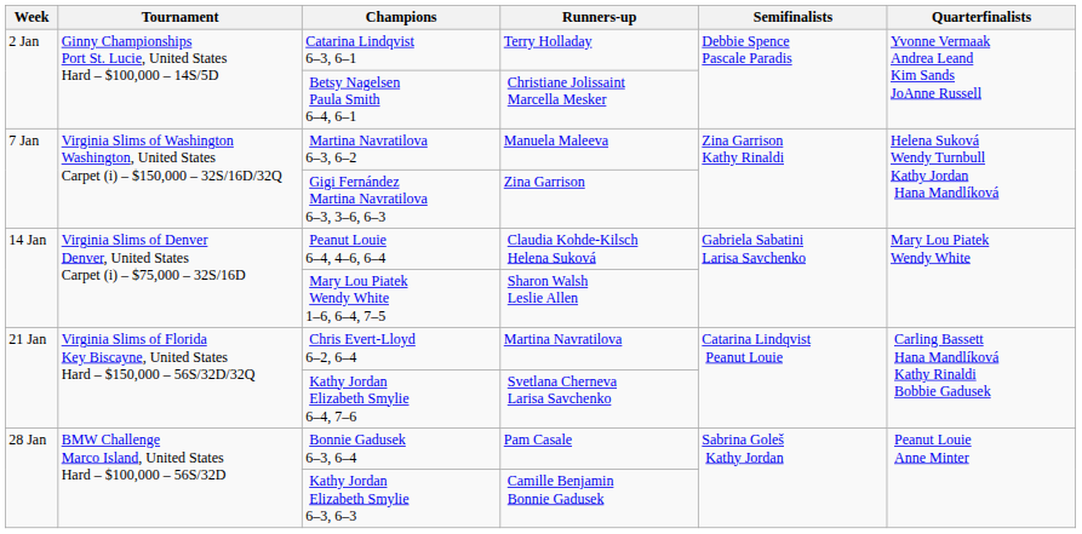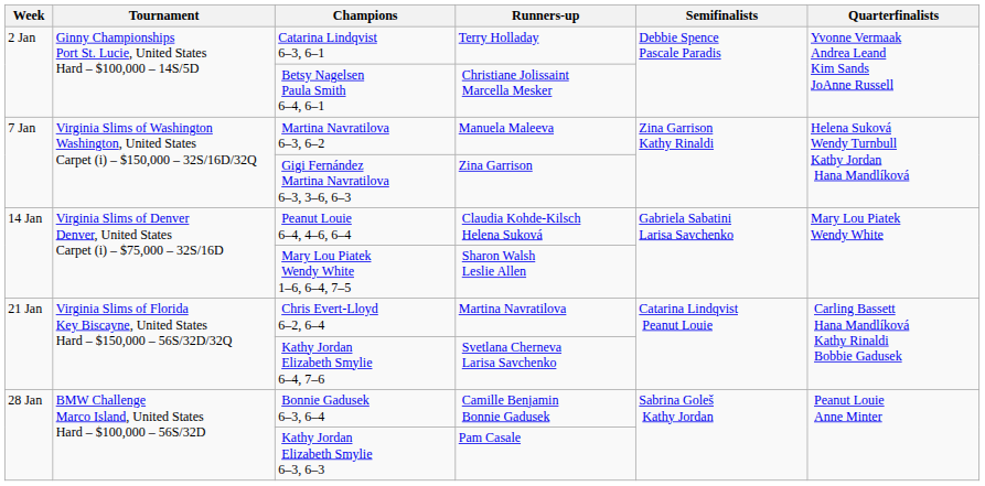 <table class=wikitable style=font-size:95%>
 <tr>
 <th style="width:48px;">Week</th>
 <th style="width:248px;">Tournament</th>
 <th style="width:200px;">Champions</th>
 <th style="width:200px;">Runners-up</th>
 <th style="width:190px;">Semifinalists</th>
 <th style="width:190px;">Quarterfinalists</th>
 </tr>
 <tr valign="top">
 <td rowspan=2>2 Jan</td>
 <td rowspan=2><a href='#'>Ginny Championships</a><br> <a href='#'>Port St. Lucie</a>, United States<br>Hard – $100,000 – 14S/5D</td>
 <td> <a href='#'>Catarina Lindqvist</a><br>6–3, 6–1</td>
 <td> <a href='#'>Terry Holladay</a></td>
 <td rowspan=2> <a href='#'>Debbie Spence</a> <br> <a href='#'>Pascale Paradis</a></td>
 <td rowspan=2> <a href='#'>Yvonne Vermaak</a>  <br> <a href='#'>Andrea Leand</a> <br> <a href='#'>Kim Sands</a> <br> <a href='#'>JoAnne Russell</a></td>
 </tr>
 <tr valign="top">
 <td> <a href='#'>Betsy Nagelsen</a><br> <a href='#'>Paula Smith</a><br>6–4, 6–1</td>
 <td> <a href='#'>Christiane Jolissaint</a><br> <a href='#'>Marcella Mesker</a></td>
 </tr>
 <tr valign="top">
 <td rowspan=2>7 Jan</td>
 <td rowspan=2><a href='#'>Virginia Slims of Washington</a><br> <a href='#'>Washington</a>, United States<br>Carpet (i) – $150,000 – 32S/16D/32Q</td>
 <td> <a href='#'>Martina Navratilova</a><br>6–3, 6–2</td>
 <td> <a href='#'>Manuela Maleeva</a></td>
 <td rowspan=2>  <a href='#'>Zina Garrison</a> <br> <a href='#'>Kathy Rinaldi</a></td>
 <td rowspan=2> <a href='#'>Helena Suková</a>  <br> <a href='#'>Wendy Turnbull</a> <br> <a href='#'>Kathy Jordan</a> <br> <a href='#'>Hana Mandlíková</a></td>
 </tr>
 <tr valign="top">
 <td> <a href='#'>Gigi Fernández</a><br> <a href='#'>Martina Navratilova</a><br>6–3, 3–6, 6–3</td>
 <td> <a href='#'>Zina Garrison</a></td>
 </tr>
 <tr valign="top">
 <td rowspan=2>14 Jan</td>
 <td rowspan=2><a href='#'>Virginia Slims of Denver</a><br> <a href='#'>Denver</a>, United States<br>Carpet (i) – $75,000 – 32S/16D</td>
 <td> <a href='#'>Peanut Louie</a><br>6–4, 4–6, 6–4</td>
 <td> <a href='#'>Claudia Kohde-Kilsch</a><br> <a href='#'>Helena Suková</a></td>
 <td rowspan=2>  <a href='#'>Gabriela Sabatini</a><br> <a href='#'>Larisa Savchenko</a></td>
 <td rowspan=2> <a href='#'>Mary Lou Piatek</a> <br> <a href='#'>Wendy White</a><br></td>
 </tr>
 <tr valign="top">
 <td> <a href='#'>Mary Lou Piatek</a><br> <a href='#'>Wendy White</a><br>1–6, 6–4, 7–5</td>
 <td> <a href='#'>Sharon Walsh</a><br> <a href='#'>Leslie Allen</a></td>
 </tr>
 <tr valign="top">
 <td rowspan=2>21 Jan</td>
 <td rowspan=2><a href='#'>Virginia Slims of Florida</a><br> <a href='#'>Key Biscayne</a>, United States<br>Hard – $150,000 – 56S/32D/32Q</td>
 <td> <a href='#'>Chris Evert-Lloyd</a><br>6–2, 6–4</td>
 <td> <a href='#'>Martina Navratilova</a></td>
 <td rowspan=2> <a href='#'>Catarina Lindqvist</a><br> <a href='#'>Peanut Louie</a></td>
 <td rowspan=2> <a href='#'>Carling Bassett</a><br> <a href='#'>Hana Mandlíková</a><br> <a href='#'>Kathy Rinaldi</a><br> <a href='#'>Bobbie Gadusek</a></td>
 </tr>
 <tr valign="top">
 <td> <a href='#'>Kathy Jordan</a><br> <a href='#'>Elizabeth Smylie</a><br> 6–4, 7–6</td>
 <td> <a href='#'>Svetlana Cherneva</a><br> <a href='#'>Larisa Savchenko</a></td>
 </tr>
 <tr valign="top">
 <td rowspan=2>28 Jan</td>
 <td rowspan=2><a href='#'>BMW Challenge</a><br> <a href='#'>Marco Island</a>, United States<br>Hard – $100,000 – 56S/32D</td>
 <td> <a href='#'>Bonnie Gadusek</a><br>6–3, 6–4</td>
-<td> <a href='#'>Pam Casale</a></td>
+<td> <a href='#'>Camille Benjamin</a><br> <a href='#'>Bonnie Gadusek</a></td>
 <td rowspan=2> <a href='#'>Sabrina Goleš</a><br> <a href='#'>Kathy Jordan</a></td>
 <td rowspan=2> <a href='#'>Peanut Louie</a><br> <a href='#'>Anne Minter</a><br></td>
 </tr>
 <tr valign="top">
 <td> <a href='#'>Kathy Jordan</a><br> <a href='#'>Elizabeth Smylie</a><br> 6–3, 6–3</td>
-<td> <a href='#'>Camille Benjamin</a><br> <a href='#'>Bonnie Gadusek</a></td>
+<td> <a href='#'>Pam Casale</a></td>
 </tr>
 </table>
